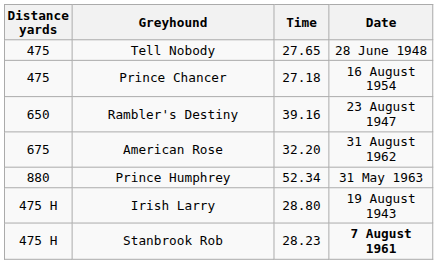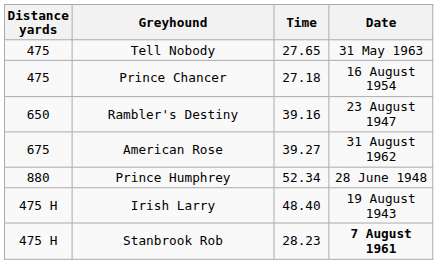 <table class="wikitable" style="font-size: 100%">
 <tr>
 <th width=50>Distance <br>yards</th>
 <th width=200>Greyhound</th>
 <th width=50>Time</th>
 <th width=100>Date</th>
 </tr>
 <tr align=center>
 <td>475</td>
 <td>Tell Nobody</td>
 <td>27.65</td>
-<td>28 June 1948</td>
+<td>31 May 1963</td>
 </tr>
 <tr align=center>
 <td>475</td>
 <td>Prince Chancer</td>
 <td>27.18</td>
 <td>16 August 1954</td>
 </tr>
 <tr align=center>
 <td>650</td>
 <td>Rambler's Destiny</td>
 <td>39.16</td>
 <td>23 August 1947</td>
 </tr>
 <tr align=center>
 <td>675</td>
 <td>American Rose</td>
-<td>32.20</td>
+<td>39.27</td>
 <td>31 August 1962</td>
 </tr>
 <tr align=center>
 <td>880</td>
 <td>Prince Humphrey</td>
 <td>52.34</td>
-<td>31 May 1963</td>
+<td>28 June 1948</td>
 </tr>
 <tr align=center>
 <td>475 H</td>
 <td>Irish Larry</td>
-<td>28.80</td>
+<td>48.40</td>
 <td>19 August 1943</td>
 </tr>
 <tr align=center>
 <td>475 H</td>
 <td>Stanbrook Rob</td>
 <td>28.23</td>
 <td><strong>7 August 1961</strong></td>
 </tr>
 </table>
